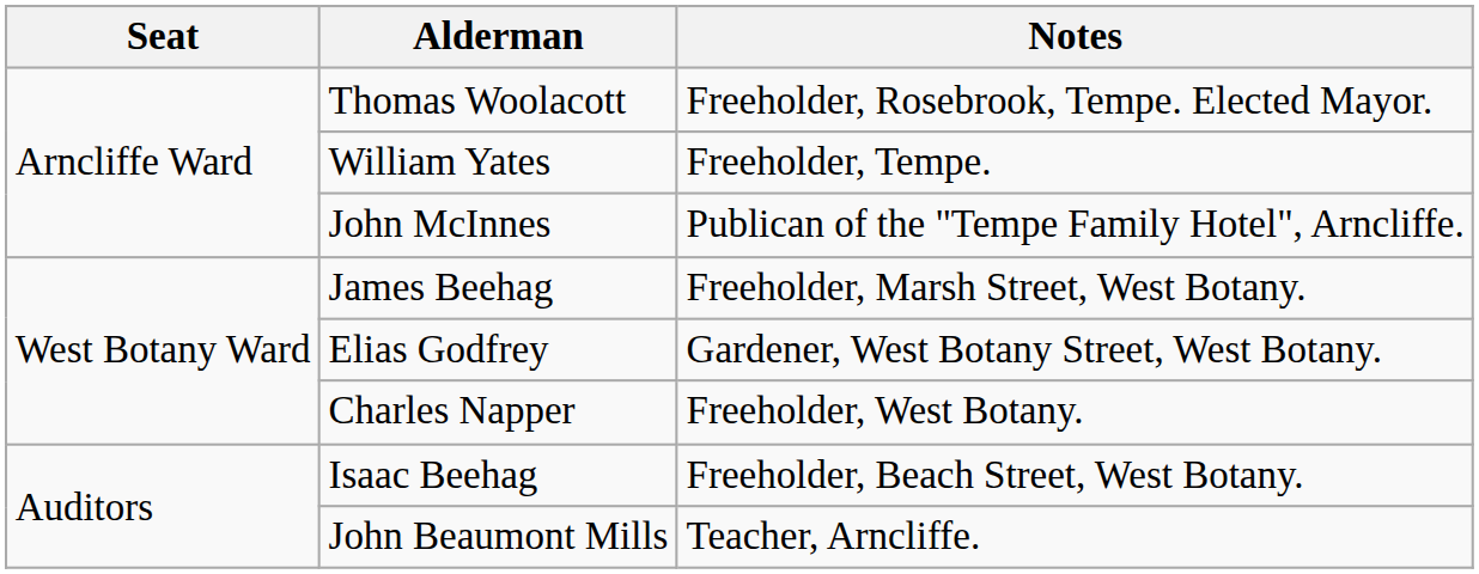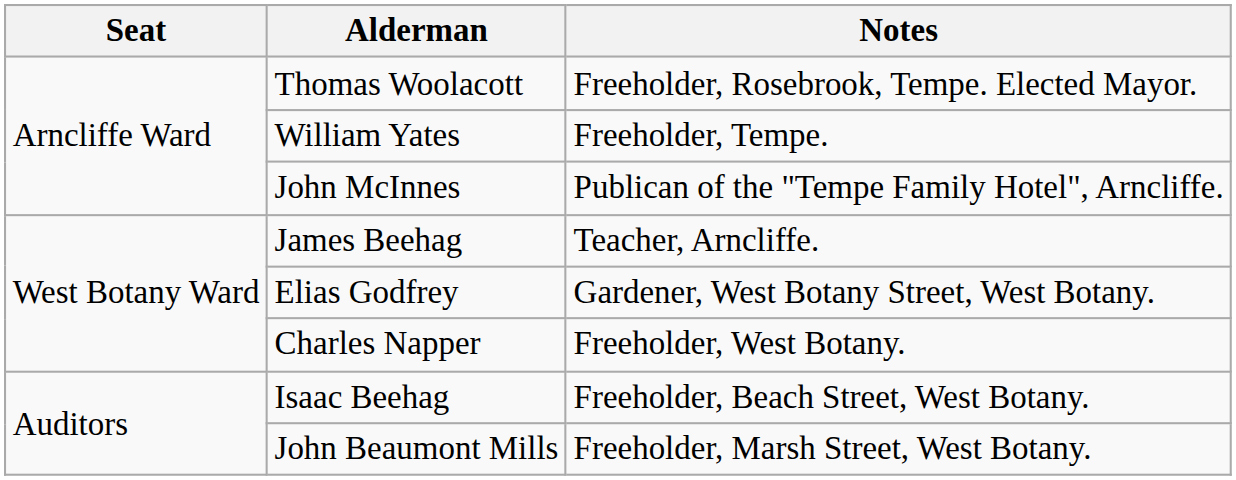 <table class="wikitable">
 <tr>
 <th>Seat</th>
 <th>Alderman</th>
 <th>Notes</th>
 </tr>
 <tr>
 <td rowspan="3">Arncliffe Ward</td>
 <td>Thomas Woolacott</td>
 <td>Freeholder, Rosebrook, Tempe. Elected Mayor.</td>
 </tr>
 <tr>
 <td>William Yates</td>
 <td>Freeholder, Tempe.</td>
 </tr>
 <tr>
 <td>John McInnes</td>
 <td>Publican of the "Tempe Family Hotel", Arncliffe.</td>
 </tr>
 <tr>
 <td rowspan="3">West Botany Ward</td>
 <td>James Beehag</td>
-<td>Freeholder, Marsh Street, West Botany.</td>
+<td>Teacher, Arncliffe.</td>
 </tr>
 <tr>
 <td>Elias Godfrey</td>
 <td>Gardener, West Botany Street, West Botany.</td>
 </tr>
 <tr>
 <td>Charles Napper</td>
 <td>Freeholder, West Botany.</td>
 </tr>
 <tr>
 <td rowspan="2">Auditors</td>
 <td>Isaac Beehag</td>
 <td>Freeholder, Beach Street, West Botany.</td>
 </tr>
 <tr>
 <td>John Beaumont Mills</td>
-<td>Teacher, Arncliffe.</td>
+<td>Freeholder, Marsh Street, West Botany.</td>
 </tr>
 </table>
